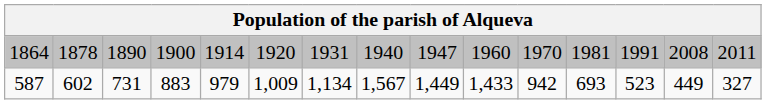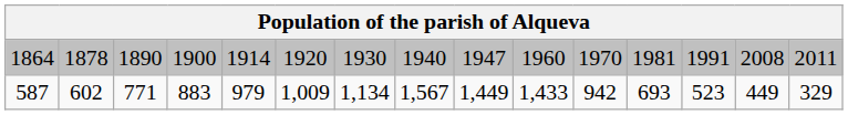 <table class="wikitable">
 <tr>
 <th colspan="15">Population of the parish of Alqueva </th>
 </tr>
 <tr bgcolor="#C0C0C0">
 <td align="center">1864</td>
 <td align="center">1878</td>
 <td align="center">1890</td>
 <td align="center">1900</td>
 <td align="center">1914</td>
 <td align="center">1920</td>
-<td align="center">1931</td>
+<td align="center">1930</td>
 <td align="center">1940</td>
 <td align="center">1947</td>
 <td align="center">1960</td>
 <td align="center">1970</td>
 <td align="center">1981</td>
 <td align="center">1991</td>
 <td align="center">2008</td>
 <td align="center">2011</td>
 </tr>
 <tr>
 <td align="center">587</td>
 <td align="center">602</td>
-<td align="center">731</td>
+<td align="center">771</td>
 <td align="center">883</td>
 <td align="center">979</td>
 <td align="center">1,009</td>
 <td align="center">1,134</td>
 <td align="center">1,567</td>
 <td align="center">1,449</td>
 <td align="center">1,433</td>
 <td align="center">942</td>
 <td align="center">693</td>
 <td align="center">523</td>
 <td align="center">449</td>
-<td align="center">327</td>
+<td align="center">329</td>
 </tr>
 </table>
